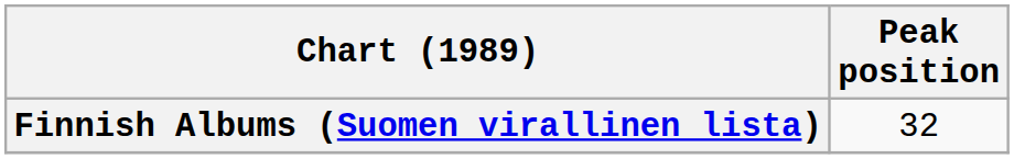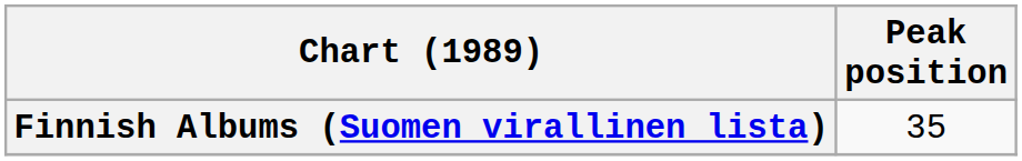 <table class="wikitable sortable plainrowheaders" style="text-align:center">
 <tr>
 <th>Chart (1989)</th>
 <th>Peak<br>position</th>
 </tr>
 <tr>
 <th scope="row">Finnish Albums (<a href='#'>Suomen virallinen lista</a>)</th>
-<td>32</td>
+<td>35</td>
 </tr>
 <tr>
 </tr>
 </table>
